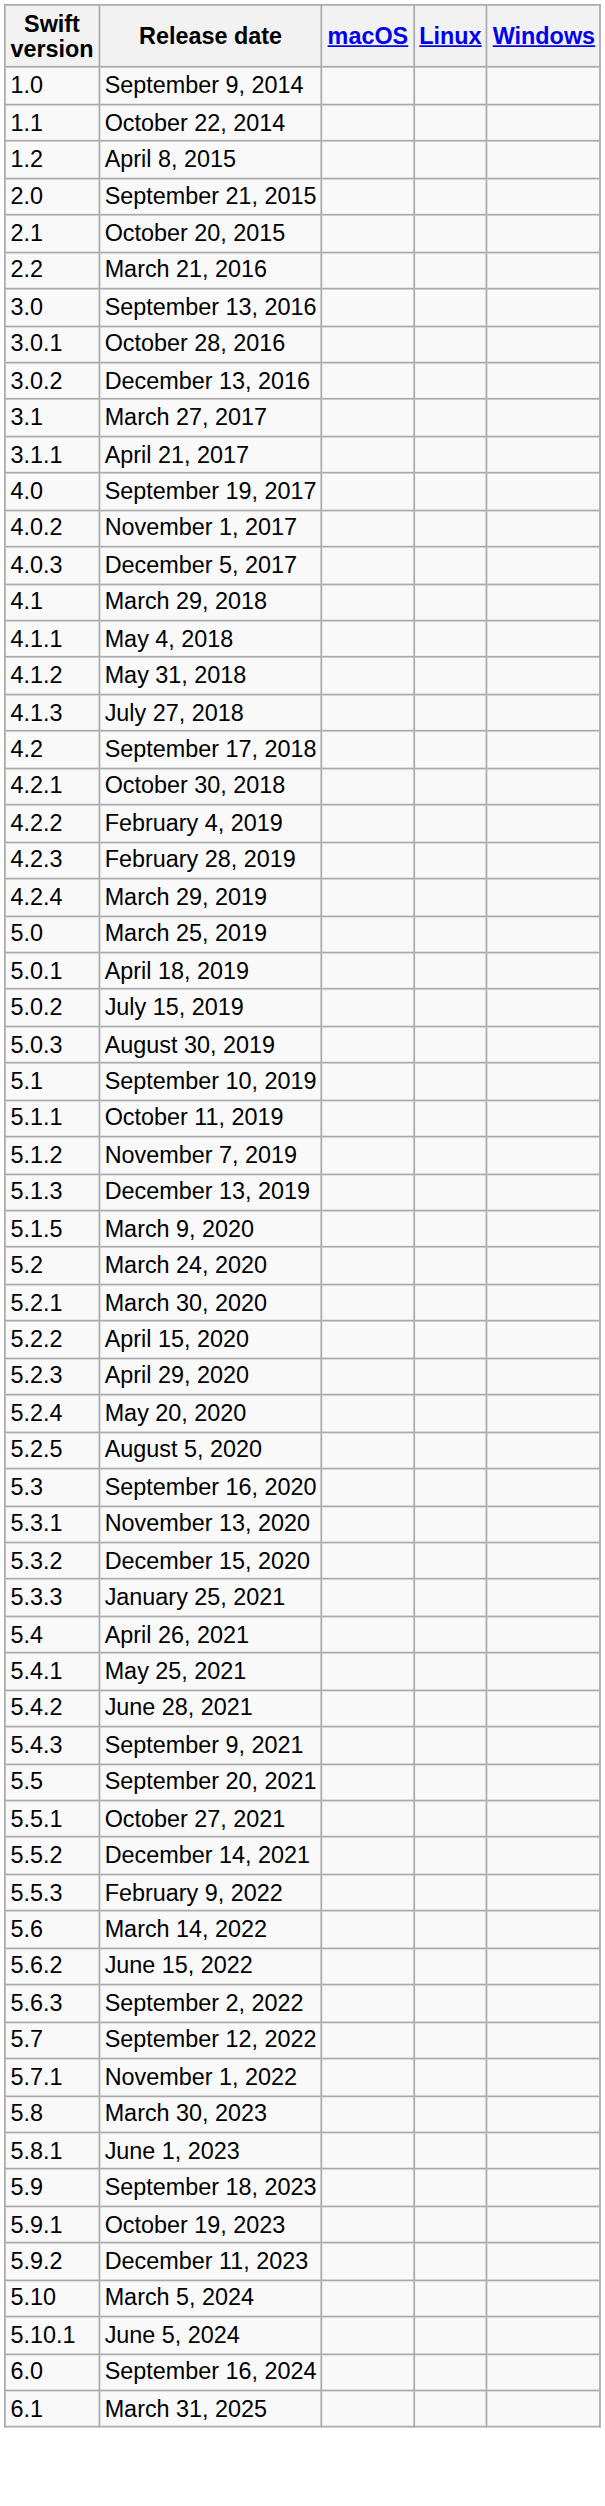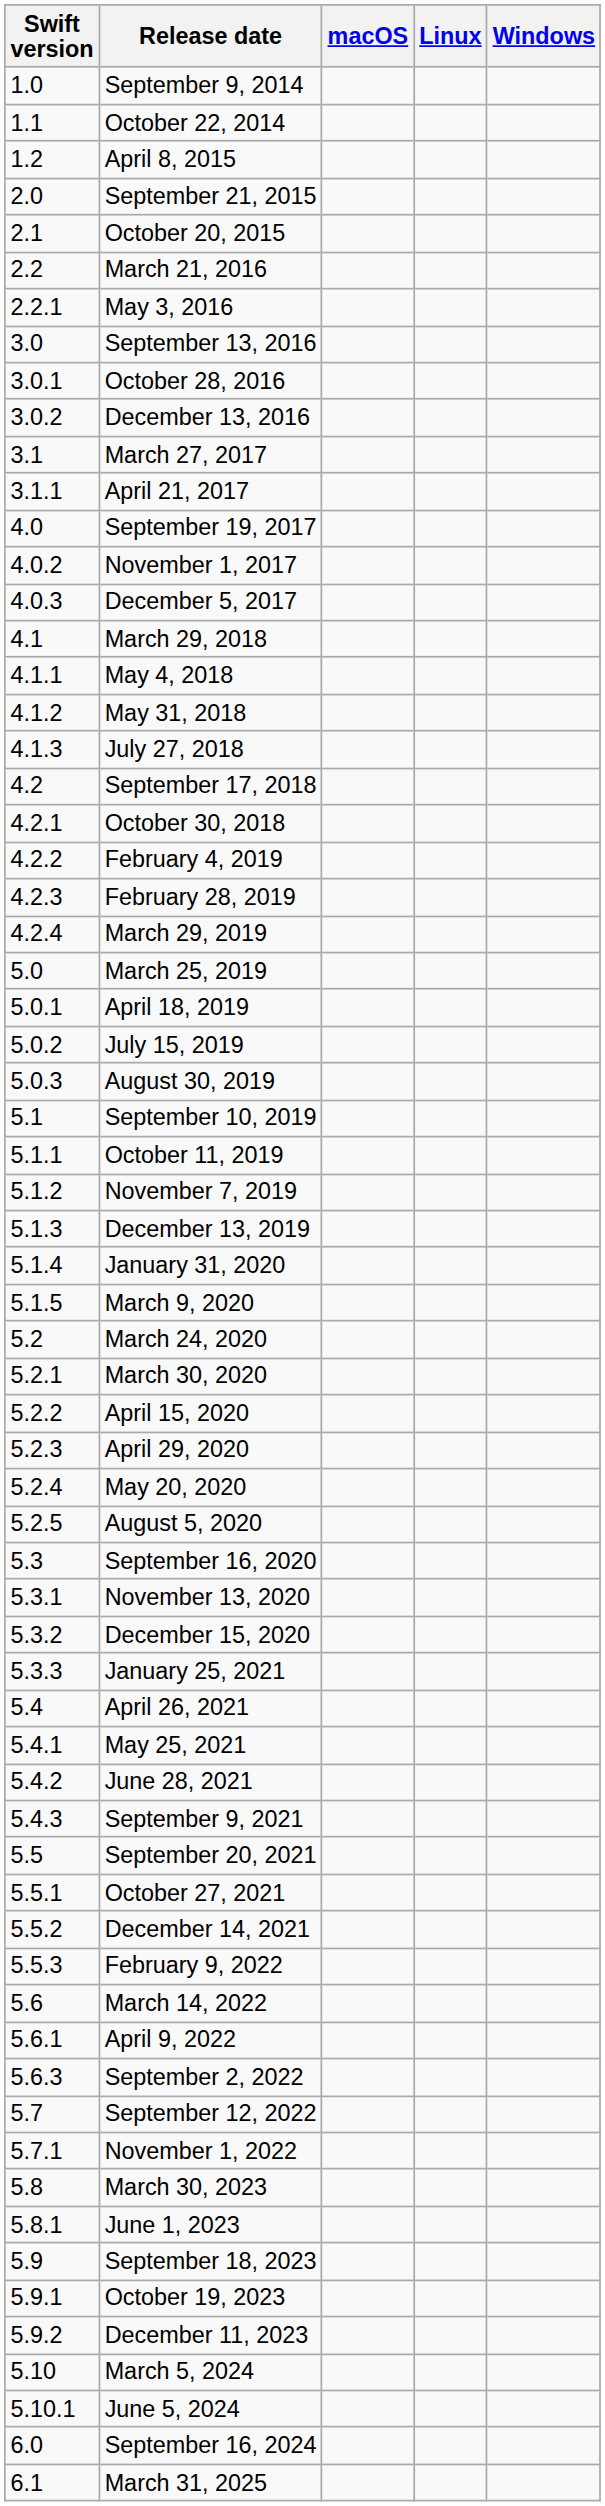 <table class="wikitable sortable" style="font-size: 85%; width: auto;">
 <tr>
 <th>Swift<br>version</th>
 <th>Release date</th>
 <th><a href='#'>macOS</a></th>
 <th><a href='#'>Linux</a></th>
 <th><a href='#'>Windows</a></th>
 </tr>
 <tr>
 <td>1.0</td>
 <td>September 9, 2014</td>
 <td></td>
 <td></td>
 <td></td>
 </tr>
 <tr>
 <td>1.1</td>
 <td>October 22, 2014</td>
 <td></td>
 <td></td>
 <td></td>
 </tr>
 <tr>
 <td>1.2</td>
 <td>April 8, 2015</td>
 <td></td>
 <td></td>
 <td></td>
 </tr>
 <tr>
 <td>2.0</td>
 <td>September 21, 2015</td>
 <td></td>
 <td></td>
 <td></td>
 </tr>
 <tr>
 <td>2.1</td>
 <td>October 20, 2015</td>
 <td></td>
 <td></td>
 <td></td>
 </tr>
 <tr>
 <td>2.2</td>
 <td>March 21, 2016</td>
+<td></td>
+<td></td>
+<td></td>
+</tr>
+<tr>
+<td>2.2.1</td>
+<td>May 3, 2016</td>
 <td></td>
 <td></td>
 <td></td>
 </tr>
 <tr>
 <td>3.0</td>
 <td>September 13, 2016</td>
 <td></td>
 <td></td>
 <td></td>
 </tr>
 <tr>
 <td>3.0.1</td>
 <td>October 28, 2016</td>
 <td></td>
 <td></td>
 <td></td>
 </tr>
 <tr>
 <td>3.0.2</td>
 <td>December 13, 2016</td>
 <td></td>
 <td></td>
 <td></td>
 </tr>
 <tr>
 <td>3.1</td>
 <td>March 27, 2017</td>
 <td></td>
 <td></td>
 <td></td>
 </tr>
 <tr>
 <td>3.1.1</td>
 <td>April 21, 2017</td>
 <td></td>
 <td></td>
 <td></td>
 </tr>
 <tr>
 <td>4.0</td>
 <td>September 19, 2017</td>
 <td></td>
 <td></td>
 <td></td>
 </tr>
 <tr>
 <td>4.0.2</td>
 <td>November 1, 2017</td>
 <td></td>
 <td></td>
 <td></td>
 </tr>
 <tr>
 <td>4.0.3</td>
 <td>December 5, 2017</td>
 <td></td>
 <td></td>
 <td></td>
 </tr>
 <tr>
 <td>4.1</td>
 <td>March 29, 2018</td>
 <td></td>
 <td></td>
 <td></td>
 </tr>
 <tr>
 <td>4.1.1</td>
 <td>May 4, 2018</td>
 <td></td>
 <td></td>
 <td></td>
 </tr>
 <tr>
 <td>4.1.2</td>
 <td>May 31, 2018</td>
 <td></td>
 <td></td>
 <td></td>
 </tr>
 <tr>
 <td>4.1.3</td>
 <td>July 27, 2018</td>
 <td></td>
 <td></td>
 <td></td>
 </tr>
 <tr>
 <td>4.2</td>
 <td>September 17, 2018</td>
 <td></td>
 <td></td>
 <td></td>
 </tr>
 <tr>
 <td>4.2.1</td>
 <td>October 30, 2018</td>
 <td></td>
 <td></td>
 <td></td>
 </tr>
 <tr>
 <td>4.2.2</td>
 <td>February 4, 2019</td>
 <td></td>
 <td></td>
 <td></td>
 </tr>
 <tr>
 <td>4.2.3</td>
 <td>February 28, 2019</td>
 <td></td>
 <td></td>
 <td></td>
 </tr>
 <tr>
 <td>4.2.4</td>
 <td>March 29, 2019</td>
 <td></td>
 <td></td>
 <td></td>
 </tr>
 <tr>
 <td>5.0</td>
 <td>March 25, 2019</td>
 <td></td>
 <td></td>
 <td></td>
 </tr>
 <tr>
 <td>5.0.1</td>
 <td>April 18, 2019</td>
 <td></td>
 <td></td>
 <td></td>
 </tr>
 <tr>
 <td>5.0.2</td>
 <td>July 15, 2019</td>
 <td></td>
 <td></td>
 <td></td>
 </tr>
 <tr>
 <td>5.0.3</td>
 <td>August 30, 2019</td>
 <td></td>
 <td></td>
 <td></td>
 </tr>
 <tr>
 <td>5.1</td>
 <td>September 10, 2019</td>
 <td></td>
 <td></td>
 <td></td>
 </tr>
 <tr>
 <td>5.1.1</td>
 <td>October 11, 2019</td>
 <td></td>
 <td></td>
 <td></td>
 </tr>
 <tr>
 <td>5.1.2</td>
 <td>November 7, 2019</td>
 <td></td>
 <td></td>
 <td></td>
 </tr>
 <tr>
 <td>5.1.3</td>
 <td>December 13, 2019</td>
 <td></td>
 <td></td>
 <td></td>
 </tr>
 <tr>
+<td>5.1.4</td>
+<td>January 31, 2020</td>
+<td></td>
+<td></td>
+<td></td>
+</tr>
+<tr>
 <td>5.1.5</td>
 <td>March 9, 2020</td>
 <td></td>
 <td></td>
 <td></td>
 </tr>
 <tr>
 <td>5.2</td>
 <td>March 24, 2020</td>
 <td></td>
 <td></td>
 <td></td>
 </tr>
 <tr>
 <td>5.2.1</td>
 <td>March 30, 2020</td>
 <td></td>
 <td></td>
 <td></td>
 </tr>
 <tr>
 <td>5.2.2</td>
 <td>April 15, 2020</td>
 <td></td>
 <td></td>
 <td></td>
 </tr>
 <tr>
 <td>5.2.3</td>
 <td>April 29, 2020</td>
 <td></td>
 <td></td>
 <td></td>
 </tr>
 <tr>
 <td>5.2.4</td>
 <td>May 20, 2020</td>
 <td></td>
 <td></td>
 <td></td>
 </tr>
 <tr>
 <td>5.2.5</td>
 <td>August 5, 2020</td>
 <td></td>
 <td></td>
 <td></td>
 </tr>
 <tr>
 <td>5.3</td>
 <td>September 16, 2020</td>
 <td></td>
 <td></td>
 <td></td>
 </tr>
 <tr>
 <td>5.3.1</td>
 <td>November 13, 2020</td>
 <td></td>
 <td></td>
 <td></td>
 </tr>
 <tr>
 <td>5.3.2</td>
 <td>December 15, 2020</td>
 <td></td>
 <td></td>
 <td></td>
 </tr>
 <tr>
 <td>5.3.3</td>
 <td>January 25, 2021</td>
 <td></td>
 <td></td>
 <td></td>
 </tr>
 <tr>
 <td>5.4</td>
 <td>April 26, 2021</td>
 <td></td>
 <td></td>
 <td></td>
 </tr>
 <tr>
 <td>5.4.1</td>
 <td>May 25, 2021</td>
 <td></td>
 <td></td>
 <td></td>
 </tr>
 <tr>
 <td>5.4.2</td>
 <td>June 28, 2021</td>
 <td></td>
 <td></td>
 <td></td>
 </tr>
 <tr>
 <td>5.4.3</td>
 <td>September 9, 2021</td>
 <td></td>
 <td></td>
 <td></td>
 </tr>
 <tr>
 <td>5.5</td>
 <td>September 20, 2021</td>
 <td></td>
 <td></td>
 <td></td>
 </tr>
 <tr>
 <td>5.5.1</td>
 <td>October 27, 2021</td>
 <td></td>
 <td></td>
 <td></td>
 </tr>
 <tr>
 <td>5.5.2</td>
 <td>December 14, 2021</td>
 <td></td>
 <td></td>
 <td></td>
 </tr>
 <tr>
 <td>5.5.3</td>
 <td>February 9, 2022</td>
 <td></td>
 <td></td>
 <td></td>
 </tr>
 <tr>
 <td>5.6</td>
 <td>March 14, 2022</td>
 <td></td>
 <td></td>
 <td></td>
 </tr>
 <tr>
-<td>5.6.2</td>
-<td>June 15, 2022</td>
+<td>5.6.1</td>
+<td>April 9, 2022</td>
 <td></td>
 <td></td>
 <td></td>
 </tr>
 <tr>
 <td>5.6.3</td>
 <td>September 2, 2022</td>
 <td></td>
 <td></td>
 <td></td>
 </tr>
 <tr>
 <td>5.7</td>
 <td>September 12, 2022</td>
 <td></td>
 <td></td>
 <td></td>
 </tr>
 <tr>
 <td>5.7.1</td>
 <td>November 1, 2022</td>
 <td></td>
 <td></td>
 <td></td>
 </tr>
 <tr>
 <td>5.8</td>
 <td>March 30, 2023</td>
 <td></td>
 <td></td>
 <td></td>
 </tr>
 <tr>
 <td>5.8.1</td>
 <td>June 1, 2023</td>
 <td></td>
 <td></td>
 <td></td>
 </tr>
 <tr>
 <td>5.9</td>
 <td>September 18, 2023</td>
 <td></td>
 <td></td>
 <td></td>
 </tr>
 <tr>
 <td>5.9.1</td>
 <td>October 19, 2023</td>
 <td></td>
 <td></td>
 <td></td>
 </tr>
 <tr>
 <td>5.9.2</td>
 <td>December 11, 2023</td>
 <td></td>
 <td></td>
 <td></td>
 </tr>
 <tr>
 <td>5.10</td>
 <td>March 5, 2024</td>
 <td></td>
 <td></td>
 <td></td>
 </tr>
 <tr>
 <td>5.10.1</td>
 <td>June 5, 2024</td>
 <td></td>
 <td></td>
 <td></td>
 </tr>
 <tr>
 <td>6.0</td>
 <td>September 16, 2024</td>
 <td></td>
 <td></td>
 <td></td>
 </tr>
 <tr>
 <td>6.1</td>
 <td>March 31, 2025</td>
 <td></td>
 <td></td>
 <td></td>
 </tr>
 </table>
